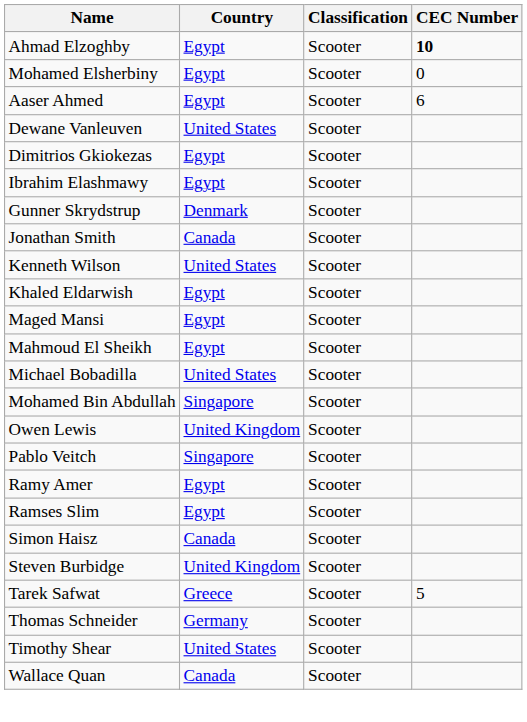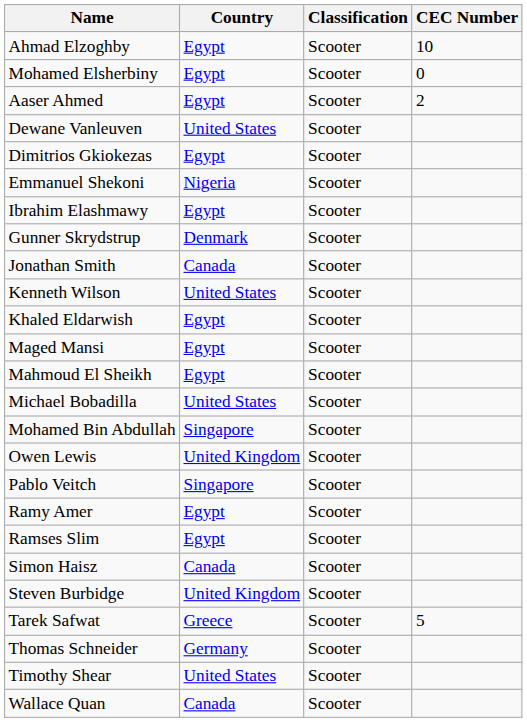 <table class="wikitable">
 <tr>
 <th>Name</th>
 <th>Country</th>
 <th>Classification</th>
 <th>CEC Number</th>
 </tr>
 <tr>
 <td>Ahmad Elzoghby</td>
 <td> <a href='#'>Egypt</a></td>
 <td>Scooter</td>
-<td><strong>10</strong></td>
+<td>10</td>
 </tr>
 <tr>
 <td>Mohamed Elsherbiny</td>
 <td> <a href='#'>Egypt</a></td>
 <td>Scooter</td>
 <td>0</td>
 </tr>
 <tr>
 <td>Aaser Ahmed</td>
 <td> <a href='#'>Egypt</a></td>
 <td>Scooter</td>
-<td>6</td>
+<td>2</td>
 </tr>
 <tr>
 <td>Dewane Vanleuven</td>
 <td> <a href='#'>United States</a></td>
 <td>Scooter</td>
 <td></td>
 </tr>
 <tr>
 <td>Dimitrios Gkiokezas</td>
 <td> <a href='#'>Egypt</a></td>
+<td>Scooter</td>
+<td></td>
+</tr>
+<tr>
+<td>Emmanuel Shekoni</td>
+<td> <a href='#'>Nigeria</a></td>
 <td>Scooter</td>
 <td></td>
 </tr>
 <tr>
 <td>Ibrahim Elashmawy</td>
 <td> <a href='#'>Egypt</a></td>
 <td>Scooter</td>
 <td></td>
 </tr>
 <tr>
 <td>Gunner Skrydstrup</td>
 <td> <a href='#'>Denmark</a></td>
 <td>Scooter</td>
 <td></td>
 </tr>
 <tr>
 <td>Jonathan Smith</td>
 <td> <a href='#'>Canada</a></td>
 <td>Scooter</td>
 <td></td>
 </tr>
 <tr>
 <td>Kenneth Wilson</td>
 <td> <a href='#'>United States</a></td>
 <td>Scooter</td>
 <td></td>
 </tr>
 <tr>
 <td>Khaled Eldarwish</td>
 <td> <a href='#'>Egypt</a></td>
 <td>Scooter</td>
 <td></td>
 </tr>
 <tr>
 <td>Maged Mansi</td>
 <td> <a href='#'>Egypt</a></td>
 <td>Scooter</td>
 <td></td>
 </tr>
 <tr>
 <td>Mahmoud El Sheikh</td>
 <td> <a href='#'>Egypt</a></td>
 <td>Scooter</td>
 <td></td>
 </tr>
 <tr>
 <td>Michael Bobadilla</td>
 <td> <a href='#'>United States</a></td>
 <td>Scooter</td>
 <td></td>
 </tr>
 <tr>
 <td>Mohamed Bin Abdullah</td>
 <td> <a href='#'>Singapore</a></td>
 <td>Scooter</td>
 <td></td>
 </tr>
 <tr>
 <td>Owen Lewis</td>
 <td> <a href='#'>United Kingdom</a></td>
 <td>Scooter</td>
 <td></td>
 </tr>
 <tr>
 <td>Pablo Veitch</td>
 <td> <a href='#'>Singapore</a></td>
 <td>Scooter</td>
 <td></td>
 </tr>
 <tr>
 <td>Ramy Amer</td>
 <td> <a href='#'>Egypt</a></td>
 <td>Scooter</td>
 <td></td>
 </tr>
 <tr>
 <td>Ramses Slim</td>
 <td> <a href='#'>Egypt</a></td>
 <td>Scooter</td>
 <td></td>
 </tr>
 <tr>
 <td>Simon Haisz</td>
 <td> <a href='#'>Canada</a></td>
 <td>Scooter</td>
 <td></td>
 </tr>
 <tr>
 <td>Steven Burbidge</td>
 <td> <a href='#'>United Kingdom</a></td>
 <td>Scooter</td>
 <td></td>
 </tr>
 <tr>
 <td>Tarek Safwat</td>
 <td> <a href='#'>Greece</a></td>
 <td>Scooter</td>
 <td>5</td>
 </tr>
 <tr>
 <td>Thomas Schneider</td>
 <td> <a href='#'>Germany</a></td>
 <td>Scooter</td>
 <td></td>
 </tr>
 <tr>
 <td>Timothy Shear</td>
 <td> <a href='#'>United States</a></td>
 <td>Scooter</td>
 <td></td>
 </tr>
 <tr>
 <td>Wallace Quan</td>
 <td> <a href='#'>Canada</a></td>
 <td>Scooter</td>
 <td></td>
 </tr>
 </table>
